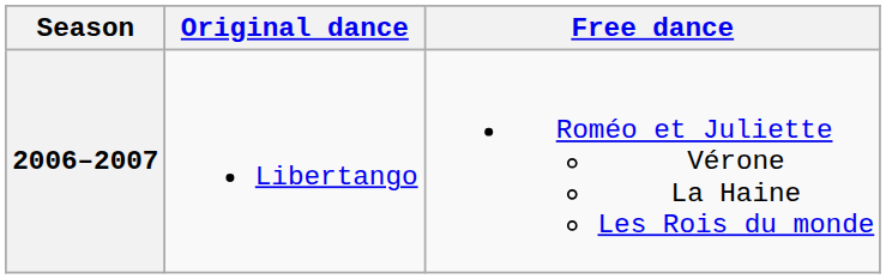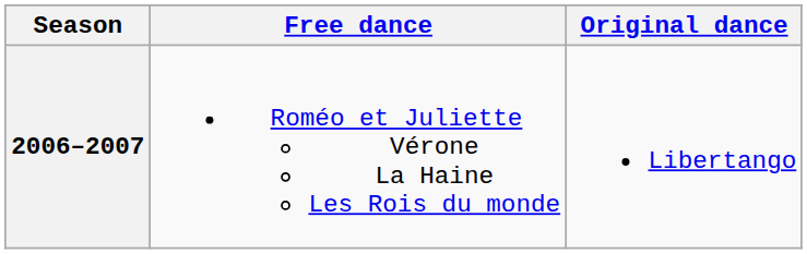 <table class=wikitable style=text-align:center>
 <tr>
 <th>Season</th>
+<th><a href='#'>Free dance</a></th>
 <th><a href='#'>Original dance</a></th>
-<th><a href='#'>Free dance</a></th>
 </tr>
 <tr>
 <th>2006–2007 <br> </th>
+<td><br><ul><li><a href='#'>Roméo et Juliette</a> <br><ul><li>Vérone</li><li>La Haine</li><li><a href='#'>Les Rois du monde</a></li></ul></li></ul></td>
 <td><br><ul><li><a href='#'>Libertango</a> <br></li></ul></td>
-<td><br><ul><li><a href='#'>Roméo et Juliette</a> <br><ul><li>Vérone</li><li>La Haine</li><li><a href='#'>Les Rois du monde</a></li></ul></li></ul></td>
 </tr>
 </table>
